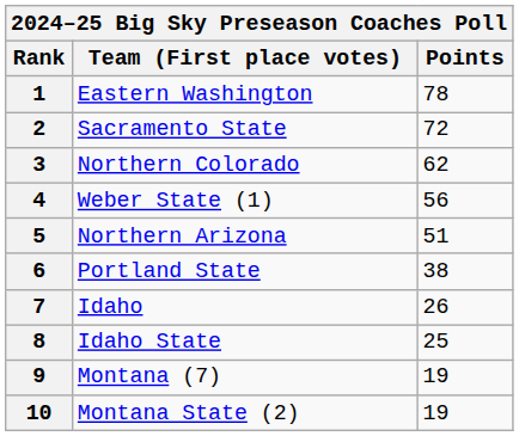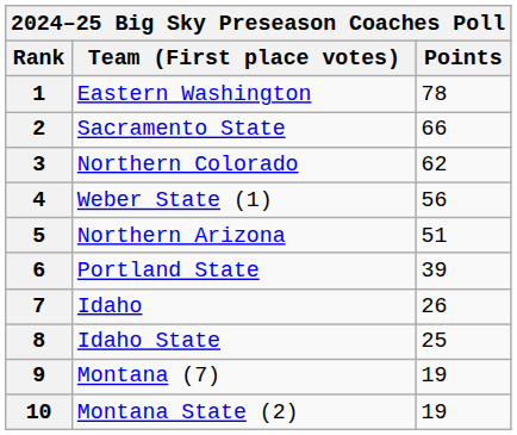 <table class="wikitable">
 <tr>
 <th colspan="3">2024–25 Big Sky Preseason Coaches Poll</th>
 </tr>
 <tr>
 <th>Rank</th>
 <th>Team (First place votes)</th>
 <th>Points</th>
 </tr>
 <tr>
 <th>1</th>
 <td><a href='#'>Eastern Washington</a></td>
 <td>78</td>
 </tr>
 <tr>
 <th>2</th>
 <td><a href='#'>Sacramento State</a></td>
-<td>72</td>
+<td>66</td>
 </tr>
 <tr>
 <th>3</th>
 <td><a href='#'>Northern Colorado</a></td>
 <td>62</td>
 </tr>
 <tr>
 <th>4</th>
 <td><a href='#'>Weber State</a> (1)</td>
 <td>56</td>
 </tr>
 <tr>
 <th>5</th>
 <td><a href='#'>Northern Arizona</a></td>
 <td>51</td>
 </tr>
 <tr>
 <th>6</th>
 <td><a href='#'>Portland State</a></td>
-<td>38</td>
+<td>39</td>
 </tr>
 <tr>
 <th>7</th>
 <td><a href='#'>Idaho</a></td>
 <td>26</td>
 </tr>
 <tr>
 <th>8</th>
 <td><a href='#'>Idaho State</a></td>
 <td>25</td>
 </tr>
 <tr>
 <th>9</th>
 <td><a href='#'>Montana</a> (7)</td>
 <td>19</td>
 </tr>
 <tr>
 <th>10</th>
 <td><a href='#'>Montana State</a> (2)</td>
 <td>19</td>
 </tr>
 </table>
